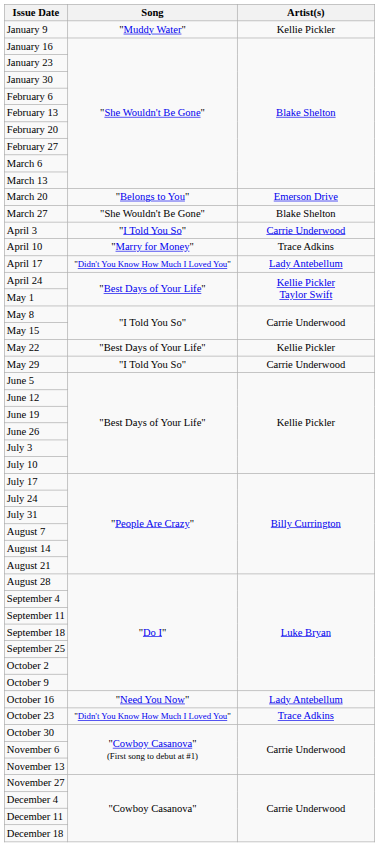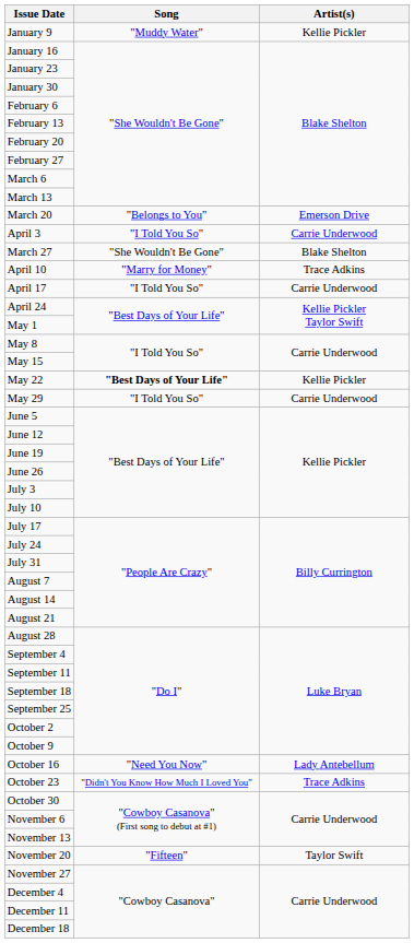 <table class="wikitable">
 <tr>
 <th align="left">Issue Date</th>
 <th align="center" width="250">Song</th>
 <th align="center" width="200">Artist(s)</th>
 </tr>
 <tr>
 <td align="left">January 9</td>
 <td align="center">"<a href='#'>Muddy Water</a>"</td>
 <td align="center">Kellie Pickler</td>
 </tr>
 <tr>
 <td align="left">January 16</td>
 <td align="center" rowspan="9">"<a href='#'>She Wouldn't Be Gone</a>"</td>
 <td align="center" rowspan="9"><a href='#'>Blake Shelton</a></td>
 </tr>
 <tr>
 <td align="left">January 23</td>
 </tr>
 <tr>
 <td align="left">January 30</td>
 </tr>
 <tr>
 <td align="left">February 6</td>
 </tr>
 <tr>
 <td align="left">February 13</td>
 </tr>
 <tr>
 <td align="left">February 20</td>
 </tr>
 <tr>
 <td align="left">February 27</td>
 </tr>
 <tr>
 <td align="left">March 6</td>
 </tr>
 <tr>
 <td align="left">March 13</td>
 </tr>
 <tr>
 <td align="left">March 20</td>
 <td align="center">"<a href='#'>Belongs to You</a>"</td>
 <td align="center"><a href='#'>Emerson Drive</a></td>
 </tr>
 <tr>
+<td align="left">April 3</td>
+<td align="center">"<a href='#'>I Told You So</a>"</td>
+<td align="center"><a href='#'>Carrie Underwood</a></td>
+</tr>
+<tr>
 <td align="left">March 27</td>
 <td align="center">"She Wouldn't Be Gone"</td>
 <td align="center">Blake Shelton</td>
-</tr>
-<tr>
-<td align="left">April 3</td>
-<td align="center">"<a href='#'>I Told You So</a>"</td>
-<td align="center"><a href='#'>Carrie Underwood</a></td>
 </tr>
 <tr>
 <td align="left">April 10</td>
 <td align="center">"<a href='#'>Marry for Money</a>"</td>
 <td align="center">Trace Adkins</td>
 </tr>
 <tr>
 <td align="left">April 17</td>
-<td align="center"><small>"<a href='#'>Didn't You Know How Much I Loved You</a>"</small></td>
-<td align="center"><a href='#'>Lady Antebellum</a></td>
+<td align="center">"I Told You So"</td>
+<td align="center">Carrie Underwood</td>
 </tr>
 <tr>
 <td align="left">April 24</td>
 <td align="center" rowspan="2">"<a href='#'>Best Days of Your Life</a>"</td>
 <td align="center" rowspan="2"><a href='#'>Kellie Pickler</a> <br> <a href='#'>Taylor Swift</a></td>
 </tr>
 <tr>
 <td align="left">May 1</td>
 </tr>
 <tr>
 <td align="left">May 8</td>
 <td align="center" rowspan="2">"I Told You So"</td>
 <td align="center" rowspan="2">Carrie Underwood</td>
 </tr>
 <tr>
 <td align="left">May 15</td>
 </tr>
 <tr>
 <td align="left">May 22</td>
-<td align="center">"Best Days of Your Life"</td>
+<td align="center"><strong>"Best Days of Your Life"</strong></td>
 <td align="center">Kellie Pickler</td>
 </tr>
 <tr>
 <td align="left">May 29</td>
 <td align="center">"I Told You So"</td>
 <td align="center">Carrie Underwood</td>
 </tr>
 <tr>
 <td align="left">June 5</td>
 <td align="center" rowspan="6">"Best Days of Your Life"</td>
 <td align="center" rowspan="6">Kellie Pickler</td>
 </tr>
 <tr>
 <td align="left">June 12</td>
 </tr>
 <tr>
 <td align="left">June 19</td>
 </tr>
 <tr>
 <td align="left">June 26</td>
 </tr>
 <tr>
 <td align="left">July 3</td>
 </tr>
 <tr>
 <td align="left">July 10</td>
 </tr>
 <tr>
 <td align="left">July 17</td>
 <td align="center" rowspan="6">"<a href='#'>People Are Crazy</a>"</td>
 <td align="center" rowspan="6"><a href='#'>Billy Currington</a></td>
 </tr>
 <tr>
 <td align="left">July 24</td>
 </tr>
 <tr>
 <td align="left">July 31</td>
 </tr>
 <tr>
 <td align="left">August 7</td>
 </tr>
 <tr>
 <td align="left">August 14</td>
 </tr>
 <tr>
 <td align="left">August 21</td>
 </tr>
 <tr>
 <td align="left">August 28</td>
 <td align="center" rowspan="7">"<a href='#'>Do I</a>"</td>
 <td align="center" rowspan="7"><a href='#'>Luke Bryan</a></td>
 </tr>
 <tr>
 <td align="left">September 4</td>
 </tr>
 <tr>
 <td align="left">September 11</td>
 </tr>
 <tr>
 <td align="left">September 18</td>
 </tr>
 <tr>
 <td align="left">September 25</td>
 </tr>
 <tr>
 <td align="left">October 2</td>
 </tr>
 <tr>
 <td align="left">October 9</td>
 </tr>
 <tr>
 <td align="left">October 16</td>
 <td align="center">"<a href='#'>Need You Now</a>"</td>
 <td align="center"><a href='#'>Lady Antebellum</a></td>
 </tr>
 <tr>
 <td align="left">October 23</td>
 <td align="center"><small>"<a href='#'>Didn't You Know How Much I Loved You</a>"</small></td>
 <td align="center"><a href='#'>Trace Adkins</a></td>
 </tr>
 <tr>
 <td align="left">October 30</td>
 <td align="center" rowspan="3">"<a href='#'>Cowboy Casanova</a>"<br><small>(First song to debut at #1)</small></td>
 <td align="center" rowspan="3">Carrie Underwood</td>
 </tr>
 <tr>
 <td align="left">November 6</td>
 </tr>
 <tr>
 <td align="left">November 13</td>
 </tr>
 <tr>
+<td align="left">November 20</td>
+<td align="center">"<a href='#'>Fifteen</a>"</td>
+<td align="center">Taylor Swift</td>
+</tr>
+<tr>
 <td align="left">November 27</td>
 <td align="center" rowspan="4">"Cowboy Casanova"</td>
 <td align="center" rowspan="4">Carrie Underwood</td>
 </tr>
 <tr>
 <td align="left">December 4</td>
 </tr>
 <tr>
 <td align="left">December 11</td>
 </tr>
 <tr>
 <td align="left">December 18</td>
 </tr>
 </table>
